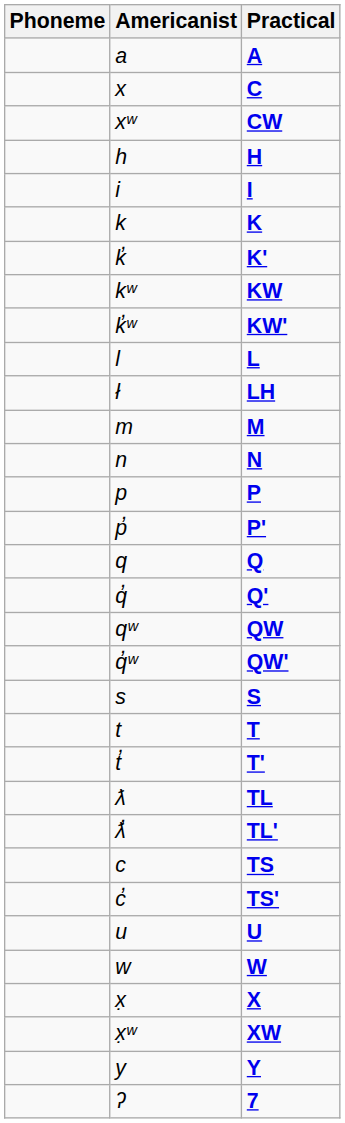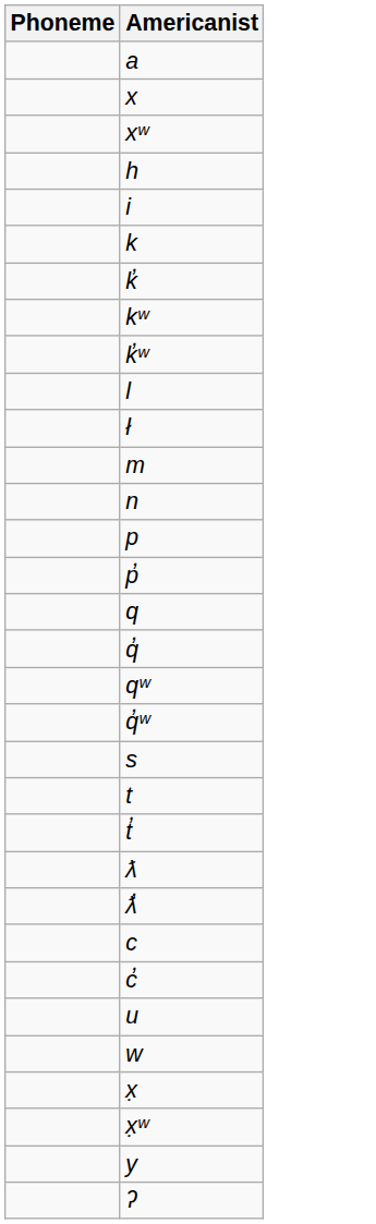 <table class="wikitable">
 <tr>
 <th>Phoneme</th>
 <th>Americanist</th>
-<th>Practical</th>
 </tr>
 <tr>
 <td></td>
 <td><em>a</em></td>
-<td><strong><a href='#'>A</a></strong></td>
 </tr>
 <tr>
 <td></td>
 <td><em>x</em></td>
-<td><strong><a href='#'>C</a></strong></td>
 </tr>
 <tr>
 <td></td>
 <td><em>xʷ</em></td>
-<td><strong><a href='#'>CW</a></strong></td>
 </tr>
 <tr>
 <td></td>
 <td><em>h</em></td>
-<td><strong><a href='#'>H</a></strong></td>
 </tr>
 <tr>
 <td></td>
 <td><em>i</em></td>
-<td><strong><a href='#'>I</a></strong></td>
 </tr>
 <tr>
 <td></td>
 <td><em>k</em></td>
-<td><strong><a href='#'>K</a></strong></td>
 </tr>
 <tr>
 <td></td>
 <td><em>k̓</em></td>
-<td><strong><a href='#'>K'</a></strong></td>
 </tr>
 <tr>
 <td></td>
 <td><em>kʷ</em></td>
-<td><strong><a href='#'>KW</a></strong></td>
 </tr>
 <tr>
 <td></td>
 <td><em>k̓ʷ</em></td>
-<td><strong><a href='#'>KW'</a></strong></td>
 </tr>
 <tr>
 <td></td>
 <td><em>l</em></td>
-<td><strong><a href='#'>L</a></strong></td>
 </tr>
 <tr>
 <td></td>
 <td><em>ł</em></td>
-<td><strong><a href='#'>LH</a></strong></td>
 </tr>
 <tr>
 <td></td>
 <td><em>m</em></td>
-<td><strong><a href='#'>M</a></strong></td>
 </tr>
 <tr>
 <td></td>
 <td><em>n</em></td>
-<td><strong><a href='#'>N</a></strong></td>
 </tr>
 <tr>
 <td></td>
 <td><em>p</em></td>
-<td><strong><a href='#'>P</a></strong></td>
 </tr>
 <tr>
 <td></td>
 <td><em>p̓</em></td>
-<td><strong><a href='#'>P'</a></strong></td>
 </tr>
 <tr>
 <td></td>
 <td><em>q</em></td>
-<td><strong><a href='#'>Q</a></strong></td>
 </tr>
 <tr>
 <td></td>
 <td><em>q̓</em></td>
-<td><strong><a href='#'>Q'</a></strong></td>
 </tr>
 <tr>
 <td></td>
 <td><em>qʷ</em></td>
-<td><strong><a href='#'>QW</a></strong></td>
 </tr>
 <tr>
 <td></td>
 <td><em>q̓ʷ</em></td>
-<td><strong><a href='#'>QW'</a></strong></td>
 </tr>
 <tr>
 <td></td>
 <td><em>s</em></td>
-<td><strong><a href='#'>S</a></strong></td>
 </tr>
 <tr>
 <td></td>
 <td><em>t</em></td>
-<td><strong><a href='#'>T</a></strong></td>
 </tr>
 <tr>
 <td></td>
 <td><em>t̓</em></td>
-<td><strong><a href='#'>T'</a></strong></td>
 </tr>
 <tr>
 <td></td>
 <td><em>ƛ</em></td>
-<td><strong><a href='#'>TL</a></strong></td>
 </tr>
 <tr>
 <td></td>
 <td><em>ƛ̓</em></td>
-<td><strong><a href='#'>TL'</a></strong></td>
 </tr>
 <tr>
 <td></td>
 <td><em>c</em></td>
-<td><strong><a href='#'>TS</a></strong></td>
 </tr>
 <tr>
 <td></td>
 <td><em>c̓</em></td>
-<td><strong><a href='#'>TS'</a></strong></td>
 </tr>
 <tr>
 <td></td>
 <td><em>u</em></td>
-<td><strong><a href='#'>U</a></strong></td>
 </tr>
 <tr>
 <td></td>
 <td><em>w</em></td>
-<td><strong><a href='#'>W</a></strong></td>
 </tr>
 <tr>
 <td></td>
 <td><em>x̣</em></td>
-<td><strong><a href='#'>X</a></strong></td>
 </tr>
 <tr>
 <td></td>
 <td><em>x̣ʷ</em></td>
-<td><strong><a href='#'>XW</a></strong></td>
 </tr>
 <tr>
 <td></td>
 <td><em>y</em></td>
-<td><strong><a href='#'>Y</a></strong></td>
 </tr>
 <tr>
 <td></td>
 <td><em>ʔ</em></td>
-<td><strong><a href='#'>7</a></strong></td>
 </tr>
 </table>
